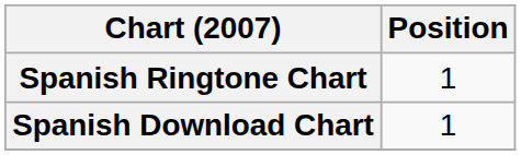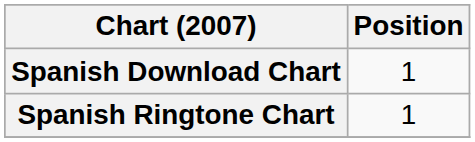 <table class="wikitable sortable plainrowheaders">
 <tr>
 <th scope="col">Chart (2007)</th>
 <th scope="col">Position</th>
 </tr>
 <tr>
-<th scope="row">Spanish Ringtone Chart</th>
+<th scope="row">Spanish Download Chart</th>
 <td style="text-align:center;">1</td>
 </tr>
 <tr>
-<th scope="row">Spanish Download Chart</th>
+<th scope="row">Spanish Ringtone Chart</th>
 <td style="text-align:center;">1</td>
 </tr>
 <tr>
 </tr>
 </table>
